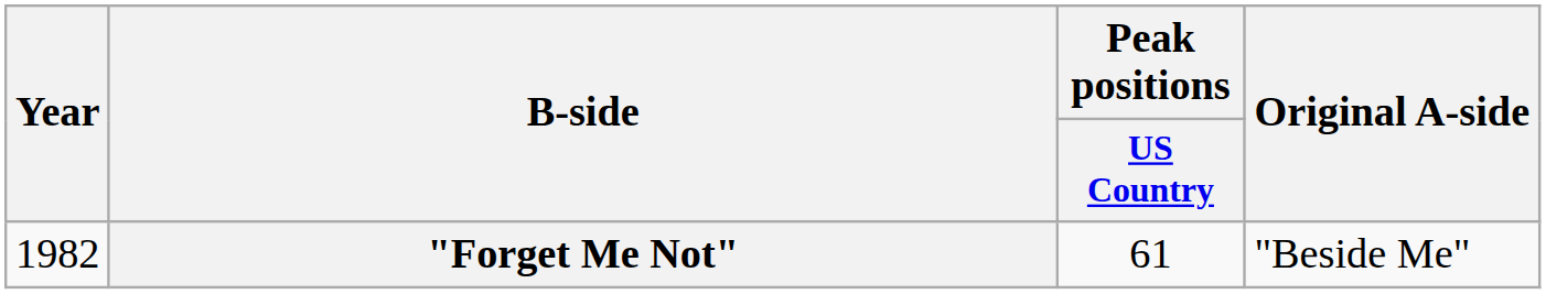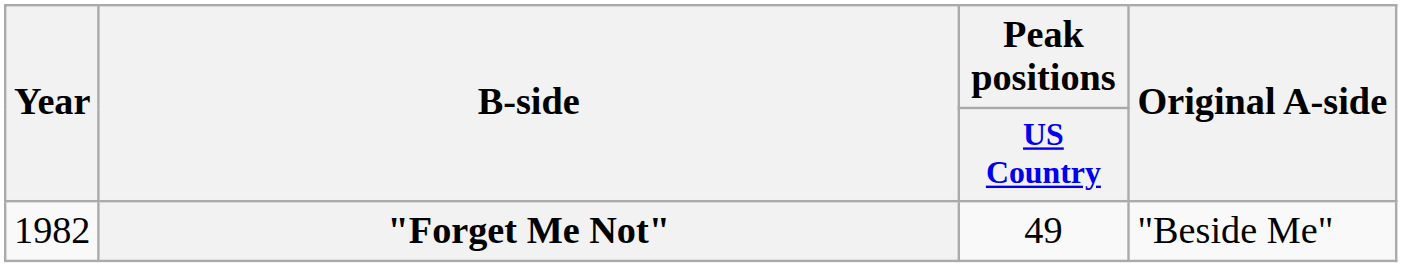 <table class="wikitable plainrowheaders" style="text-align:center;">
 <tr>
 <th rowspan="2">Year</th>
 <th rowspan="2" style="width:22em;">B-side</th>
 <th>Peak<br>positions</th>
 <th rowspan="2">Original A-side</th>
 </tr>
 <tr style="font-size:smaller;">
 <th width="65"><a href='#'>US Country</a><br></th>
 </tr>
 <tr>
 <td>1982</td>
 <th scope="row">"Forget Me Not"</th>
-<td>61</td>
+<td>49</td>
 <td align="left">"Beside Me"</td>
 </tr>
 </table>
